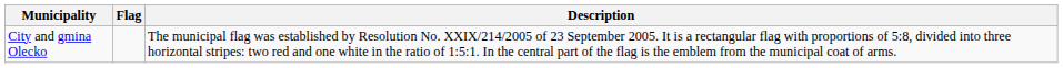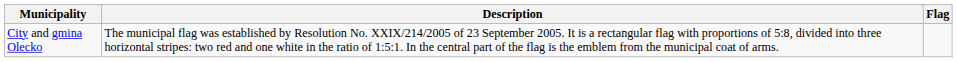 <table class="wikitable">
 <tr>
 <th>Municipality</th>
+<th>Description</th>
 <th>Flag</th>
-<th>Description</th>
 </tr>
 <tr>
 <td><a href='#'>City</a> and <a href='#'>gmina Olecko</a></td>
+<td>The municipal flag was established by Resolution No. XXIX/214/2005 of 23 September 2005. It is a rectangular flag with proportions of 5:8, divided into three horizontal stripes: two red and one white in the ratio of 1:5:1. In the central part of the flag is the emblem from the municipal coat of arms.</td>
 <td></td>
-<td>The municipal flag was established by Resolution No. XXIX/214/2005 of 23 September 2005. It is a rectangular flag with proportions of 5:8, divided into three horizontal stripes: two red and one white in the ratio of 1:5:1. In the central part of the flag is the emblem from the municipal coat of arms.</td>
 </tr>
 </table>
